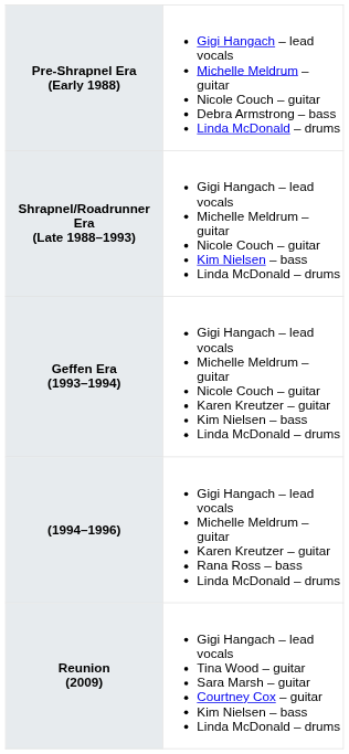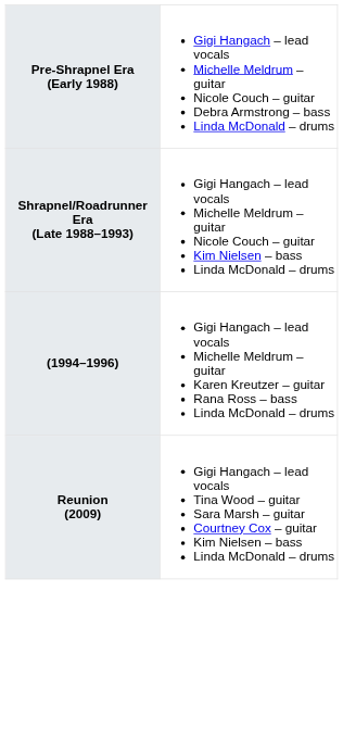 <table class="toccolours" border=1 cellpadding=2 cellspacing=0 style="float: lleft; width: 420px; margin: 0 0 1em 1em; border-collapse: collapse; border: 1px solid #E2E2E2;">
 <tr>
 <th style="background:#e7ebee;">Pre-Shrapnel Era <br> (Early 1988)</th>
 <td><br><ul><li><a href='#'>Gigi Hangach</a> – lead vocals</li><li><a href='#'>Michelle Meldrum</a> – guitar</li><li>Nicole Couch – guitar</li><li>Debra Armstrong – bass</li><li><a href='#'>Linda McDonald</a> – drums</li></ul></td>
 </tr>
 <tr>
 <th style="background:#e7ebee;">Shrapnel/Roadrunner Era <br> (Late 1988–1993)</th>
 <td><br><ul><li>Gigi Hangach – lead vocals</li><li>Michelle Meldrum – guitar</li><li>Nicole Couch – guitar</li><li><a href='#'>Kim Nielsen</a> – bass</li><li>Linda McDonald – drums</li></ul></td>
 </tr>
 <tr>
-<th style="background:#e7ebee;">Geffen Era <br> (1993–1994)</th>
-<td><br><ul><li>Gigi Hangach – lead vocals</li><li>Michelle Meldrum – guitar</li><li>Nicole Couch – guitar</li><li>Karen Kreutzer – guitar</li><li>Kim Nielsen – bass</li><li>Linda McDonald – drums</li></ul></td>
-</tr>
-<tr>
 <th style="background:#e7ebee;">(1994–1996)</th>
 <td><br><ul><li>Gigi Hangach – lead vocals</li><li>Michelle Meldrum – guitar</li><li>Karen Kreutzer – guitar</li><li>Rana Ross – bass</li><li>Linda McDonald – drums</li></ul></td>
 </tr>
 <tr>
 <th style="background:#e7ebee;">Reunion <br> (2009)</th>
 <td><br><ul><li>Gigi Hangach – lead vocals</li><li>Tina Wood – guitar</li><li>Sara Marsh – guitar</li><li><a href='#'>Courtney Cox</a> – guitar</li><li>Kim Nielsen – bass</li><li>Linda McDonald – drums</li></ul></td>
 </tr>
 </table>
